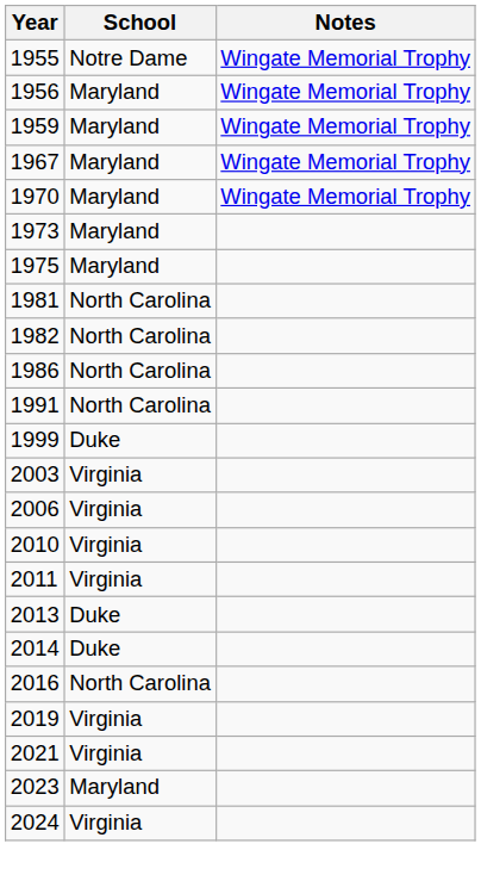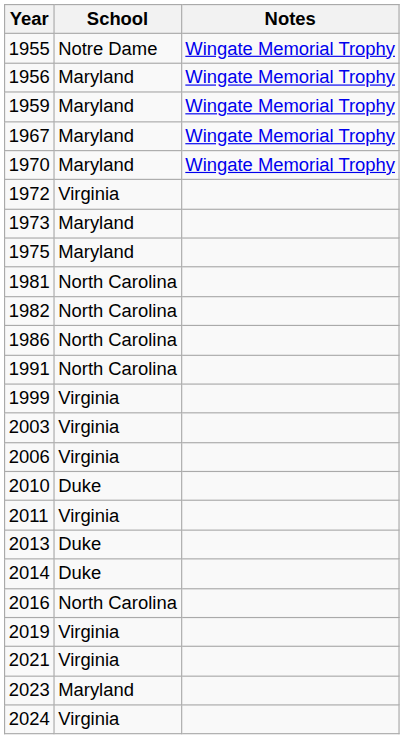 <table class="wikitable">
 <tr>
 <th>Year</th>
 <th>School</th>
 <th>Notes</th>
 </tr>
 <tr>
 <td>1955</td>
 <td>Notre Dame</td>
 <td><a href='#'>Wingate Memorial Trophy</a></td>
 </tr>
 <tr>
 <td>1956</td>
 <td>Maryland</td>
 <td><a href='#'>Wingate Memorial Trophy</a></td>
 </tr>
 <tr>
 <td>1959</td>
 <td>Maryland</td>
 <td><a href='#'>Wingate Memorial Trophy</a></td>
 </tr>
 <tr>
 <td>1967</td>
 <td>Maryland</td>
 <td><a href='#'>Wingate Memorial Trophy</a></td>
 </tr>
 <tr>
 <td>1970</td>
 <td>Maryland</td>
 <td><a href='#'>Wingate Memorial Trophy</a></td>
+</tr>
+<tr>
+<td>1972</td>
+<td>Virginia</td>
+<td></td>
 </tr>
 <tr>
 <td>1973</td>
 <td>Maryland</td>
 <td></td>
 </tr>
 <tr>
 <td>1975</td>
 <td>Maryland</td>
 <td></td>
 </tr>
 <tr>
 <td>1981</td>
 <td>North Carolina</td>
 <td></td>
 </tr>
 <tr>
 <td>1982</td>
 <td>North Carolina</td>
 <td></td>
 </tr>
 <tr>
 <td>1986</td>
 <td>North Carolina</td>
 <td></td>
 </tr>
 <tr>
 <td>1991</td>
 <td>North Carolina</td>
 <td></td>
 </tr>
 <tr>
 <td>1999</td>
-<td>Duke</td>
+<td>Virginia</td>
 <td></td>
 </tr>
 <tr>
 <td>2003</td>
 <td>Virginia</td>
 <td></td>
 </tr>
 <tr>
 <td>2006</td>
 <td>Virginia</td>
 <td></td>
 </tr>
 <tr>
 <td>2010</td>
-<td>Virginia</td>
+<td>Duke</td>
 <td></td>
 </tr>
 <tr>
 <td>2011</td>
 <td>Virginia</td>
 <td></td>
 </tr>
 <tr>
 <td>2013</td>
 <td>Duke</td>
 <td></td>
 </tr>
 <tr>
 <td>2014</td>
 <td>Duke</td>
 <td></td>
 </tr>
 <tr>
 <td>2016</td>
 <td>North Carolina</td>
 <td></td>
 </tr>
 <tr>
 <td>2019</td>
 <td>Virginia</td>
 <td></td>
 </tr>
 <tr>
 <td>2021</td>
 <td>Virginia</td>
 <td></td>
 </tr>
 <tr>
 <td>2023</td>
 <td>Maryland</td>
 <td></td>
 </tr>
 <tr>
 <td>2024</td>
 <td>Virginia</td>
 <td></td>
 </tr>
 </table>
